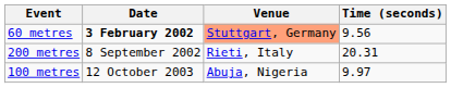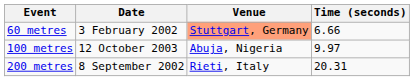 <table class="wikitable" style="border-collapse: collapse; font-size: 95%;">
 <tr>
 <th>Event</th>
 <th>Date</th>
 <th>Venue</th>
 <th>Time (seconds)</th>
 </tr>
 <tr>
 <td><a href='#'>60 metres</a></td>
-<td><strong>3 February 2002</strong></td>
+<td>3 February 2002</td>
 <td style="background: lightsalmon;"><a href='#'>Stuttgart</a>, Germany</td>
-<td>9.56</td>
+<td>6.66</td>
+</tr>
+<tr>
+<td><a href='#'>100 metres</a></td>
+<td>12 October 2003</td>
+<td><a href='#'>Abuja</a>, Nigeria</td>
+<td>9.97</td>
 </tr>
 <tr>
 <td><a href='#'>200 metres</a></td>
 <td>8 September 2002</td>
 <td><a href='#'>Rieti</a>, Italy</td>
 <td>20.31</td>
 </tr>
-<tr>
-<td><a href='#'>100 metres</a></td>
-<td>12 October 2003</td>
-<td><a href='#'>Abuja</a>, Nigeria</td>
-<td>9.97</td>
-</tr>
 </table>
